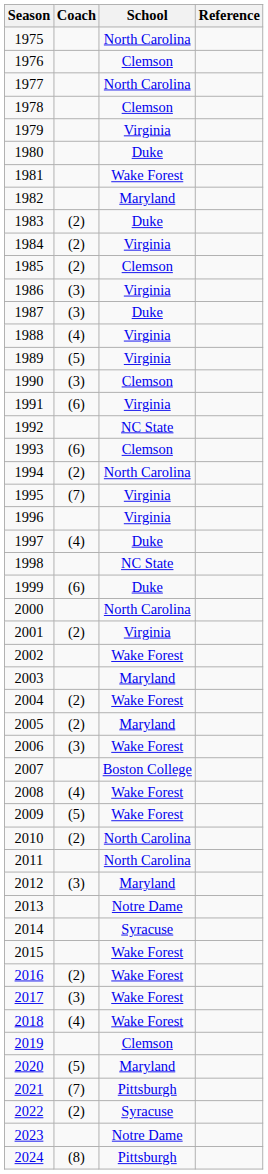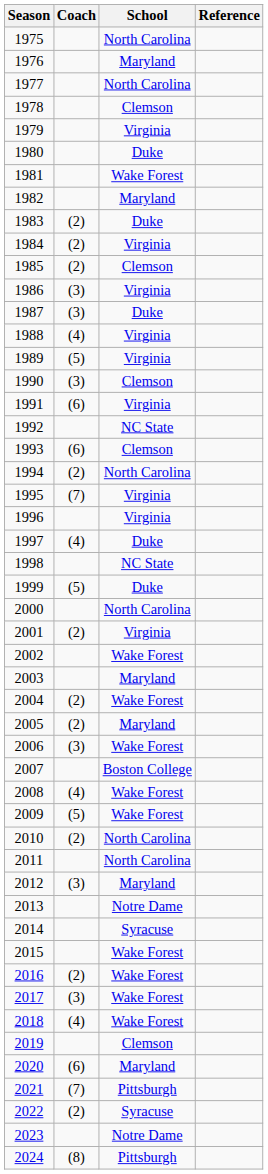 <table class="wikitable sortable">
 <tr>
 <th>Season</th>
 <th>Coach</th>
 <th>School</th>
 <th class="unsortable">Reference</th>
 </tr>
 <tr>
 <td align="center">1975</td>
 <td align="center"></td>
 <td align="center"><a href='#'>North Carolina</a></td>
 <td align="center"></td>
 </tr>
 <tr>
 <td align="center">1976</td>
 <td align="center"></td>
-<td align="center"><a href='#'>Clemson</a></td>
+<td align="center"><a href='#'>Maryland</a></td>
 <td align="center"></td>
 </tr>
 <tr>
 <td align="center">1977</td>
 <td align="center"></td>
 <td align="center"><a href='#'>North Carolina</a></td>
 <td align="center"></td>
 </tr>
 <tr>
 <td align="center">1978</td>
 <td align="center"></td>
 <td align="center"><a href='#'>Clemson</a></td>
 <td align="center"></td>
 </tr>
 <tr>
 <td align="center">1979</td>
 <td align="center"></td>
 <td align="center"><a href='#'>Virginia</a></td>
 <td align="center"></td>
 </tr>
 <tr>
 <td align="center">1980</td>
 <td align="center"></td>
 <td align="center"><a href='#'>Duke</a></td>
 <td align="center"></td>
 </tr>
 <tr>
 <td align="center">1981</td>
 <td align="center"></td>
 <td align="center"><a href='#'>Wake Forest</a></td>
 <td align="center"></td>
 </tr>
 <tr>
 <td align="center">1982</td>
 <td align="center"></td>
 <td align="center"><a href='#'>Maryland</a></td>
 <td align="center"></td>
 </tr>
 <tr>
 <td align="center">1983</td>
 <td align="center"> (2)</td>
 <td align="center"><a href='#'>Duke</a></td>
 <td align="center"></td>
 </tr>
 <tr>
 <td align="center">1984</td>
 <td align="center"> (2)</td>
 <td align="center"><a href='#'>Virginia</a></td>
 <td align="center"></td>
 </tr>
 <tr>
 <td align="center">1985</td>
 <td align="center"> (2)</td>
 <td align="center"><a href='#'>Clemson</a></td>
 <td align="center"></td>
 </tr>
 <tr>
 <td align="center">1986</td>
 <td align="center"> (3)</td>
 <td align="center"><a href='#'>Virginia</a></td>
 <td align="center"></td>
 </tr>
 <tr>
 <td align="center">1987</td>
 <td align="center"> (3)</td>
 <td align="center"><a href='#'>Duke</a></td>
 <td align="center"></td>
 </tr>
 <tr>
 <td align="center">1988</td>
 <td align="center"> (4)</td>
 <td align="center"><a href='#'>Virginia</a></td>
 <td align="center"></td>
 </tr>
 <tr>
 <td align="center">1989</td>
 <td align="center"> (5)</td>
 <td align="center"><a href='#'>Virginia</a></td>
 <td align="center"></td>
 </tr>
 <tr>
 <td align="center">1990</td>
 <td align="center"> (3)</td>
 <td align="center"><a href='#'>Clemson</a></td>
 <td align="center"></td>
 </tr>
 <tr>
 <td align="center">1991</td>
 <td align="center"> (6)</td>
 <td align="center"><a href='#'>Virginia</a></td>
 <td align="center"></td>
 </tr>
 <tr>
 <td align="center">1992</td>
 <td align="center"></td>
 <td align="center"><a href='#'>NC State</a></td>
 <td align="center"></td>
 </tr>
 <tr>
 <td align="center">1993</td>
 <td align="center"> (6)</td>
 <td align="center"><a href='#'>Clemson</a></td>
 <td align="center"></td>
 </tr>
 <tr>
 <td align="center">1994</td>
 <td align="center"> (2)</td>
 <td align="center"><a href='#'>North Carolina</a></td>
 <td align="center"></td>
 </tr>
 <tr>
 <td align="center">1995</td>
 <td align="center"> (7)</td>
 <td align="center"><a href='#'>Virginia</a></td>
 <td align="center"></td>
 </tr>
 <tr>
 <td align="center">1996</td>
 <td align="center"></td>
 <td align="center"><a href='#'>Virginia</a></td>
 <td align="center"></td>
 </tr>
 <tr>
 <td align="center">1997</td>
 <td align="center"> (4)</td>
 <td align="center"><a href='#'>Duke</a></td>
 <td align="center"></td>
 </tr>
 <tr>
 <td align="center">1998</td>
 <td align="center"></td>
 <td align="center"><a href='#'>NC State</a></td>
 <td align="center"></td>
 </tr>
 <tr>
 <td align="center">1999</td>
-<td align="center"> (6)</td>
+<td align="center"> (5)</td>
 <td align="center"><a href='#'>Duke</a></td>
 <td align="center"></td>
 </tr>
 <tr>
 <td align="center">2000</td>
 <td align="center"></td>
 <td align="center"><a href='#'>North Carolina</a></td>
 <td align="center"></td>
 </tr>
 <tr>
 <td align="center">2001</td>
 <td align="center"> (2)</td>
 <td align="center"><a href='#'>Virginia</a></td>
 <td align="center"></td>
 </tr>
 <tr>
 <td align="center">2002</td>
 <td align="center"></td>
 <td align="center"><a href='#'>Wake Forest</a></td>
 <td align="center"></td>
 </tr>
 <tr>
 <td align="center">2003</td>
 <td align="center"></td>
 <td align="center"><a href='#'>Maryland</a></td>
 <td align="center"></td>
 </tr>
 <tr>
 <td align="center">2004</td>
 <td align="center"> (2)</td>
 <td align="center"><a href='#'>Wake Forest</a></td>
 <td align="center"></td>
 </tr>
 <tr>
 <td align="center">2005</td>
 <td align="center"> (2)</td>
 <td align="center"><a href='#'>Maryland</a></td>
 <td align="center"></td>
 </tr>
 <tr>
 <td align="center">2006</td>
 <td align="center"> (3)</td>
 <td align="center"><a href='#'>Wake Forest</a></td>
 <td align="center"></td>
 </tr>
 <tr>
 <td align="center">2007</td>
 <td align="center"></td>
 <td align="center"><a href='#'>Boston College</a></td>
 <td align="center"></td>
 </tr>
 <tr>
 <td align="center">2008</td>
 <td align="center"> (4)</td>
 <td align="center"><a href='#'>Wake Forest</a></td>
 <td align="center"></td>
 </tr>
 <tr>
 <td align="center">2009</td>
 <td align="center"> (5)</td>
 <td align="center"><a href='#'>Wake Forest</a></td>
 <td align="center"></td>
 </tr>
 <tr>
 <td align="center">2010</td>
 <td align="center"> (2)</td>
 <td align="center"><a href='#'>North Carolina</a></td>
 <td align="center"></td>
 </tr>
 <tr>
 <td align="center">2011</td>
 <td align="center"></td>
 <td align="center"><a href='#'>North Carolina</a></td>
 <td align="center"></td>
 </tr>
 <tr>
 <td align="center">2012</td>
 <td align="center"> (3)</td>
 <td align="center"><a href='#'>Maryland</a></td>
 <td align="center"></td>
 </tr>
 <tr>
 <td align="center">2013</td>
 <td align="center"></td>
 <td align="center"><a href='#'>Notre Dame</a></td>
 <td align="center"></td>
 </tr>
 <tr>
 <td align="center">2014</td>
 <td align="center"></td>
 <td align="center"><a href='#'>Syracuse</a></td>
 <td align="center"></td>
 </tr>
 <tr>
 <td align="center">2015</td>
 <td align="center"></td>
 <td align="center"><a href='#'>Wake Forest</a></td>
 <td align="center"></td>
 </tr>
 <tr>
 <td align="center"><a href='#'>2016</a></td>
 <td align="center"> (2)</td>
 <td align="center"><a href='#'>Wake Forest</a></td>
 <td align="center"></td>
 </tr>
 <tr>
 <td align="center"><a href='#'>2017</a></td>
 <td align="center"> (3)</td>
 <td align="center"><a href='#'>Wake Forest</a></td>
 <td align="center"></td>
 </tr>
 <tr>
 <td align="center"><a href='#'>2018</a></td>
 <td align="center"> (4)</td>
 <td align="center"><a href='#'>Wake Forest</a></td>
 <td align="center"></td>
 </tr>
 <tr>
 <td align="center"><a href='#'>2019</a></td>
 <td align="center"></td>
 <td align="center"><a href='#'>Clemson</a></td>
 <td align="center"></td>
 </tr>
 <tr>
 <td align="center"><a href='#'>2020</a></td>
-<td align="center"> (5)</td>
+<td align="center"> (6)</td>
 <td align="center"><a href='#'>Maryland</a></td>
 <td align="center"></td>
 </tr>
 <tr>
 <td align="center"><a href='#'>2021</a></td>
 <td align="center"> (7)</td>
 <td align="center"><a href='#'>Pittsburgh</a></td>
 <td align="center"></td>
 </tr>
 <tr>
 <td align="center"><a href='#'>2022</a></td>
 <td align="center"> (2)</td>
 <td align="center"><a href='#'>Syracuse</a></td>
 <td align="center"></td>
 </tr>
 <tr>
 <td align="center"><a href='#'>2023</a></td>
 <td align="center"></td>
 <td align="center"><a href='#'>Notre Dame</a></td>
 <td align="center"></td>
 </tr>
 <tr>
 <td align="center"><a href='#'>2024</a></td>
 <td align="center"> (8)</td>
 <td align="center"><a href='#'>Pittsburgh</a></td>
 <td align="center"></td>
 </tr>
 </table>
